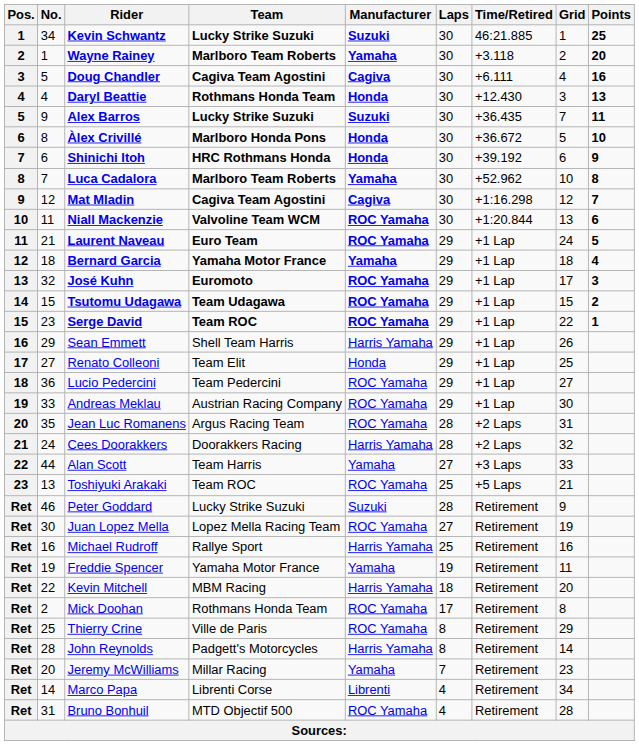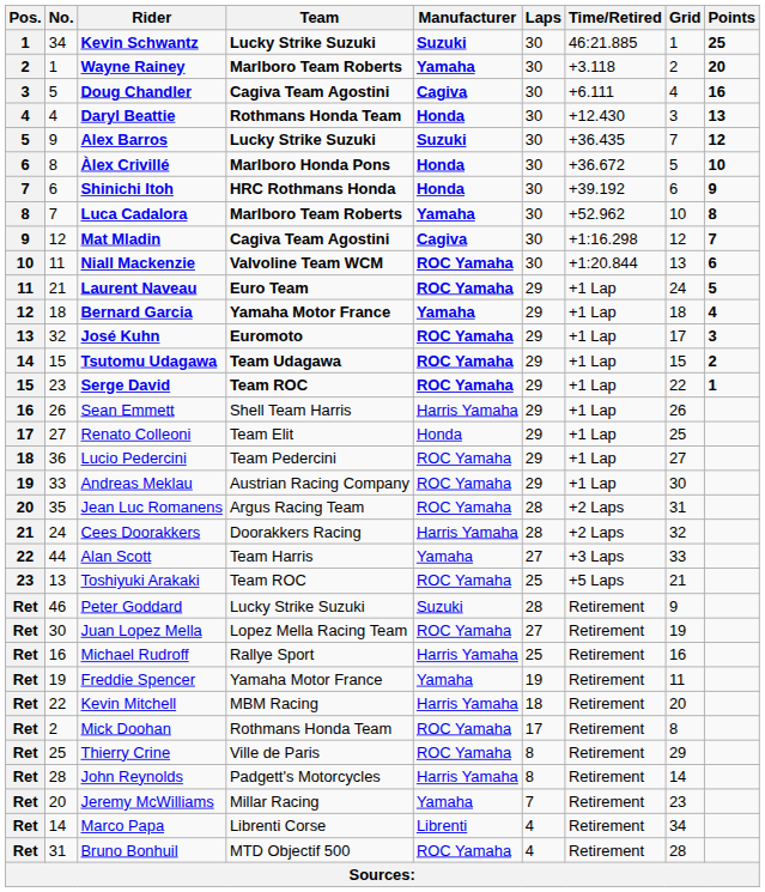 <table class="wikitable" style="font-size: 95%;">
 <tr>
 <th>Pos.</th>
 <th>No.</th>
 <th>Rider</th>
 <th>Team</th>
 <th>Manufacturer</th>
 <th>Laps</th>
 <th>Time/Retired</th>
 <th>Grid</th>
 <th>Points</th>
 </tr>
 <tr>
 <th>1</th>
 <td>34</td>
 <td> <strong><a href='#'>Kevin Schwantz</a></strong></td>
 <td><strong>Lucky Strike Suzuki</strong></td>
 <td><strong><a href='#'>Suzuki</a></strong></td>
 <td>30</td>
 <td>46:21.885</td>
 <td>1</td>
 <td><strong>25</strong></td>
 </tr>
 <tr>
 <th>2</th>
 <td>1</td>
 <td> <strong><a href='#'>Wayne Rainey</a></strong></td>
 <td><strong>Marlboro Team Roberts</strong></td>
 <td><strong><a href='#'>Yamaha</a></strong></td>
 <td>30</td>
 <td>+3.118</td>
 <td>2</td>
 <td><strong>20</strong></td>
 </tr>
 <tr>
 <th>3</th>
 <td>5</td>
 <td> <strong><a href='#'>Doug Chandler</a></strong></td>
 <td><strong>Cagiva Team Agostini</strong></td>
 <td><strong><a href='#'>Cagiva</a></strong></td>
 <td>30</td>
 <td>+6.111</td>
 <td>4</td>
 <td><strong>16</strong></td>
 </tr>
 <tr>
 <th>4</th>
 <td>4</td>
 <td> <strong><a href='#'>Daryl Beattie</a></strong></td>
 <td><strong>Rothmans Honda Team</strong></td>
 <td><strong><a href='#'>Honda</a></strong></td>
 <td>30</td>
 <td>+12.430</td>
 <td>3</td>
 <td><strong>13</strong></td>
 </tr>
 <tr>
 <th>5</th>
 <td>9</td>
 <td> <strong><a href='#'>Alex Barros</a></strong></td>
 <td><strong>Lucky Strike Suzuki</strong></td>
 <td><strong><a href='#'>Suzuki</a></strong></td>
 <td>30</td>
 <td>+36.435</td>
 <td>7</td>
-<td><strong>11</strong></td>
+<td><strong>12</strong></td>
 </tr>
 <tr>
 <th>6</th>
 <td>8</td>
 <td> <strong><a href='#'>Àlex Crivillé</a></strong></td>
 <td><strong>Marlboro Honda Pons</strong></td>
 <td><strong><a href='#'>Honda</a></strong></td>
 <td>30</td>
 <td>+36.672</td>
 <td>5</td>
 <td><strong>10</strong></td>
 </tr>
 <tr>
 <th>7</th>
 <td>6</td>
 <td> <strong><a href='#'>Shinichi Itoh</a></strong></td>
 <td><strong>HRC Rothmans Honda</strong></td>
 <td><strong><a href='#'>Honda</a></strong></td>
 <td>30</td>
 <td>+39.192</td>
 <td>6</td>
 <td><strong>9</strong></td>
 </tr>
 <tr>
 <th>8</th>
 <td>7</td>
 <td> <strong><a href='#'>Luca Cadalora</a></strong></td>
 <td><strong>Marlboro Team Roberts</strong></td>
 <td><strong><a href='#'>Yamaha</a></strong></td>
 <td>30</td>
 <td>+52.962</td>
 <td>10</td>
 <td><strong>8</strong></td>
 </tr>
 <tr>
 <th>9</th>
 <td>12</td>
 <td> <strong><a href='#'>Mat Mladin</a></strong></td>
 <td><strong>Cagiva Team Agostini</strong></td>
 <td><strong><a href='#'>Cagiva</a></strong></td>
 <td>30</td>
 <td>+1:16.298</td>
 <td>12</td>
 <td><strong>7</strong></td>
 </tr>
 <tr>
 <th>10</th>
 <td>11</td>
 <td> <strong><a href='#'>Niall Mackenzie</a></strong></td>
 <td><strong>Valvoline Team WCM</strong></td>
 <td><strong><a href='#'>ROC Yamaha</a></strong></td>
 <td>30</td>
 <td>+1:20.844</td>
 <td>13</td>
 <td><strong>6</strong></td>
 </tr>
 <tr>
 <th>11</th>
 <td>21</td>
 <td> <strong><a href='#'>Laurent Naveau</a></strong></td>
 <td><strong>Euro Team</strong></td>
 <td><strong><a href='#'>ROC Yamaha</a></strong></td>
 <td>29</td>
 <td>+1 Lap</td>
 <td>24</td>
 <td><strong>5</strong></td>
 </tr>
 <tr>
 <th>12</th>
 <td>18</td>
 <td> <strong><a href='#'>Bernard Garcia</a></strong></td>
 <td><strong>Yamaha Motor France</strong></td>
 <td><strong><a href='#'>Yamaha</a></strong></td>
 <td>29</td>
 <td>+1 Lap</td>
 <td>18</td>
 <td><strong>4</strong></td>
 </tr>
 <tr>
 <th>13</th>
 <td>32</td>
 <td> <strong><a href='#'>José Kuhn</a></strong></td>
 <td><strong>Euromoto</strong></td>
 <td><strong><a href='#'>ROC Yamaha</a></strong></td>
 <td>29</td>
 <td>+1 Lap</td>
 <td>17</td>
 <td><strong>3</strong></td>
 </tr>
 <tr>
 <th>14</th>
 <td>15</td>
 <td> <strong><a href='#'>Tsutomu Udagawa</a></strong></td>
 <td><strong>Team Udagawa</strong></td>
 <td><strong><a href='#'>ROC Yamaha</a></strong></td>
 <td>29</td>
 <td>+1 Lap</td>
 <td>15</td>
 <td><strong>2</strong></td>
 </tr>
 <tr>
 <th>15</th>
 <td>23</td>
 <td> <strong><a href='#'>Serge David</a></strong></td>
 <td><strong>Team ROC</strong></td>
 <td><strong><a href='#'>ROC Yamaha</a></strong></td>
 <td>29</td>
 <td>+1 Lap</td>
 <td>22</td>
 <td><strong>1</strong></td>
 </tr>
 <tr>
 <th>16</th>
-<td>29</td>
+<td>26</td>
 <td> <a href='#'>Sean Emmett</a></td>
 <td>Shell Team Harris</td>
 <td><a href='#'>Harris Yamaha</a></td>
 <td>29</td>
 <td>+1 Lap</td>
 <td>26</td>
 <td></td>
 </tr>
 <tr>
 <th>17</th>
 <td>27</td>
 <td> <a href='#'>Renato Colleoni</a></td>
 <td>Team Elit</td>
 <td><a href='#'>Honda</a></td>
 <td>29</td>
 <td>+1 Lap</td>
 <td>25</td>
 <td></td>
 </tr>
 <tr>
 <th>18</th>
 <td>36</td>
 <td> <a href='#'>Lucio Pedercini</a></td>
 <td>Team Pedercini</td>
 <td><a href='#'>ROC Yamaha</a></td>
 <td>29</td>
 <td>+1 Lap</td>
 <td>27</td>
 <td></td>
 </tr>
 <tr>
 <th>19</th>
 <td>33</td>
 <td> <a href='#'>Andreas Meklau</a></td>
 <td>Austrian Racing Company</td>
 <td><a href='#'>ROC Yamaha</a></td>
 <td>29</td>
 <td>+1 Lap</td>
 <td>30</td>
 <td></td>
 </tr>
 <tr>
 <th>20</th>
 <td>35</td>
 <td> <a href='#'>Jean Luc Romanens</a></td>
 <td>Argus Racing Team</td>
 <td><a href='#'>ROC Yamaha</a></td>
 <td>28</td>
 <td>+2 Laps</td>
 <td>31</td>
 <td></td>
 </tr>
 <tr>
 <th>21</th>
 <td>24</td>
 <td> <a href='#'>Cees Doorakkers</a></td>
 <td>Doorakkers Racing</td>
 <td><a href='#'>Harris Yamaha</a></td>
 <td>28</td>
 <td>+2 Laps</td>
 <td>32</td>
 <td></td>
 </tr>
 <tr>
 <th>22</th>
 <td>44</td>
 <td> <a href='#'>Alan Scott</a></td>
 <td>Team Harris</td>
 <td><a href='#'>Yamaha</a></td>
 <td>27</td>
 <td>+3 Laps</td>
 <td>33</td>
 <td></td>
 </tr>
 <tr>
 <th>23</th>
 <td>13</td>
 <td> <a href='#'>Toshiyuki Arakaki</a></td>
 <td>Team ROC</td>
 <td><a href='#'>ROC Yamaha</a></td>
 <td>25</td>
 <td>+5 Laps</td>
 <td>21</td>
 <td></td>
 </tr>
 <tr>
 <th>Ret</th>
 <td>46</td>
 <td> <a href='#'>Peter Goddard</a></td>
 <td>Lucky Strike Suzuki</td>
 <td><a href='#'>Suzuki</a></td>
 <td>28</td>
 <td>Retirement</td>
 <td>9</td>
 <td></td>
 </tr>
 <tr>
 <th>Ret</th>
 <td>30</td>
 <td> <a href='#'>Juan Lopez Mella</a></td>
 <td>Lopez Mella Racing Team</td>
 <td><a href='#'>ROC Yamaha</a></td>
 <td>27</td>
 <td>Retirement</td>
 <td>19</td>
 <td></td>
 </tr>
 <tr>
 <th>Ret</th>
 <td>16</td>
 <td> <a href='#'>Michael Rudroff</a></td>
 <td>Rallye Sport</td>
 <td><a href='#'>Harris Yamaha</a></td>
 <td>25</td>
 <td>Retirement</td>
 <td>16</td>
 <td></td>
 </tr>
 <tr>
 <th>Ret</th>
 <td>19</td>
 <td> <a href='#'>Freddie Spencer</a></td>
 <td>Yamaha Motor France</td>
 <td><a href='#'>Yamaha</a></td>
 <td>19</td>
 <td>Retirement</td>
 <td>11</td>
 <td></td>
 </tr>
 <tr>
 <th>Ret</th>
 <td>22</td>
 <td> <a href='#'>Kevin Mitchell</a></td>
 <td>MBM Racing</td>
 <td><a href='#'>Harris Yamaha</a></td>
 <td>18</td>
 <td>Retirement</td>
 <td>20</td>
 <td></td>
 </tr>
 <tr>
 <th>Ret</th>
 <td>2</td>
 <td> <a href='#'>Mick Doohan</a></td>
 <td>Rothmans Honda Team</td>
 <td><a href='#'>ROC Yamaha</a></td>
 <td>17</td>
 <td>Retirement</td>
 <td>8</td>
 <td></td>
 </tr>
 <tr>
 <th>Ret</th>
 <td>25</td>
 <td> <a href='#'>Thierry Crine</a></td>
 <td>Ville de Paris</td>
 <td><a href='#'>ROC Yamaha</a></td>
 <td>8</td>
 <td>Retirement</td>
 <td>29</td>
 <td></td>
 </tr>
 <tr>
 <th>Ret</th>
 <td>28</td>
 <td> <a href='#'>John Reynolds</a></td>
 <td>Padgett's Motorcycles</td>
 <td><a href='#'>Harris Yamaha</a></td>
 <td>8</td>
 <td>Retirement</td>
 <td>14</td>
 <td></td>
 </tr>
 <tr>
 <th>Ret</th>
 <td>20</td>
 <td> <a href='#'>Jeremy McWilliams</a></td>
 <td>Millar Racing</td>
 <td><a href='#'>Yamaha</a></td>
 <td>7</td>
 <td>Retirement</td>
 <td>23</td>
 <td></td>
 </tr>
 <tr>
 <th>Ret</th>
 <td>14</td>
 <td> <a href='#'>Marco Papa</a></td>
 <td>Librenti Corse</td>
 <td><a href='#'>Librenti</a></td>
 <td>4</td>
 <td>Retirement</td>
 <td>34</td>
 <td></td>
 </tr>
 <tr>
 <th>Ret</th>
 <td>31</td>
 <td> <a href='#'>Bruno Bonhuil</a></td>
 <td>MTD Objectif 500</td>
 <td><a href='#'>ROC Yamaha</a></td>
 <td>4</td>
 <td>Retirement</td>
 <td>28</td>
 <td></td>
 </tr>
 <tr>
 <th colspan=9>Sources:</th>
 </tr>
 </table>
